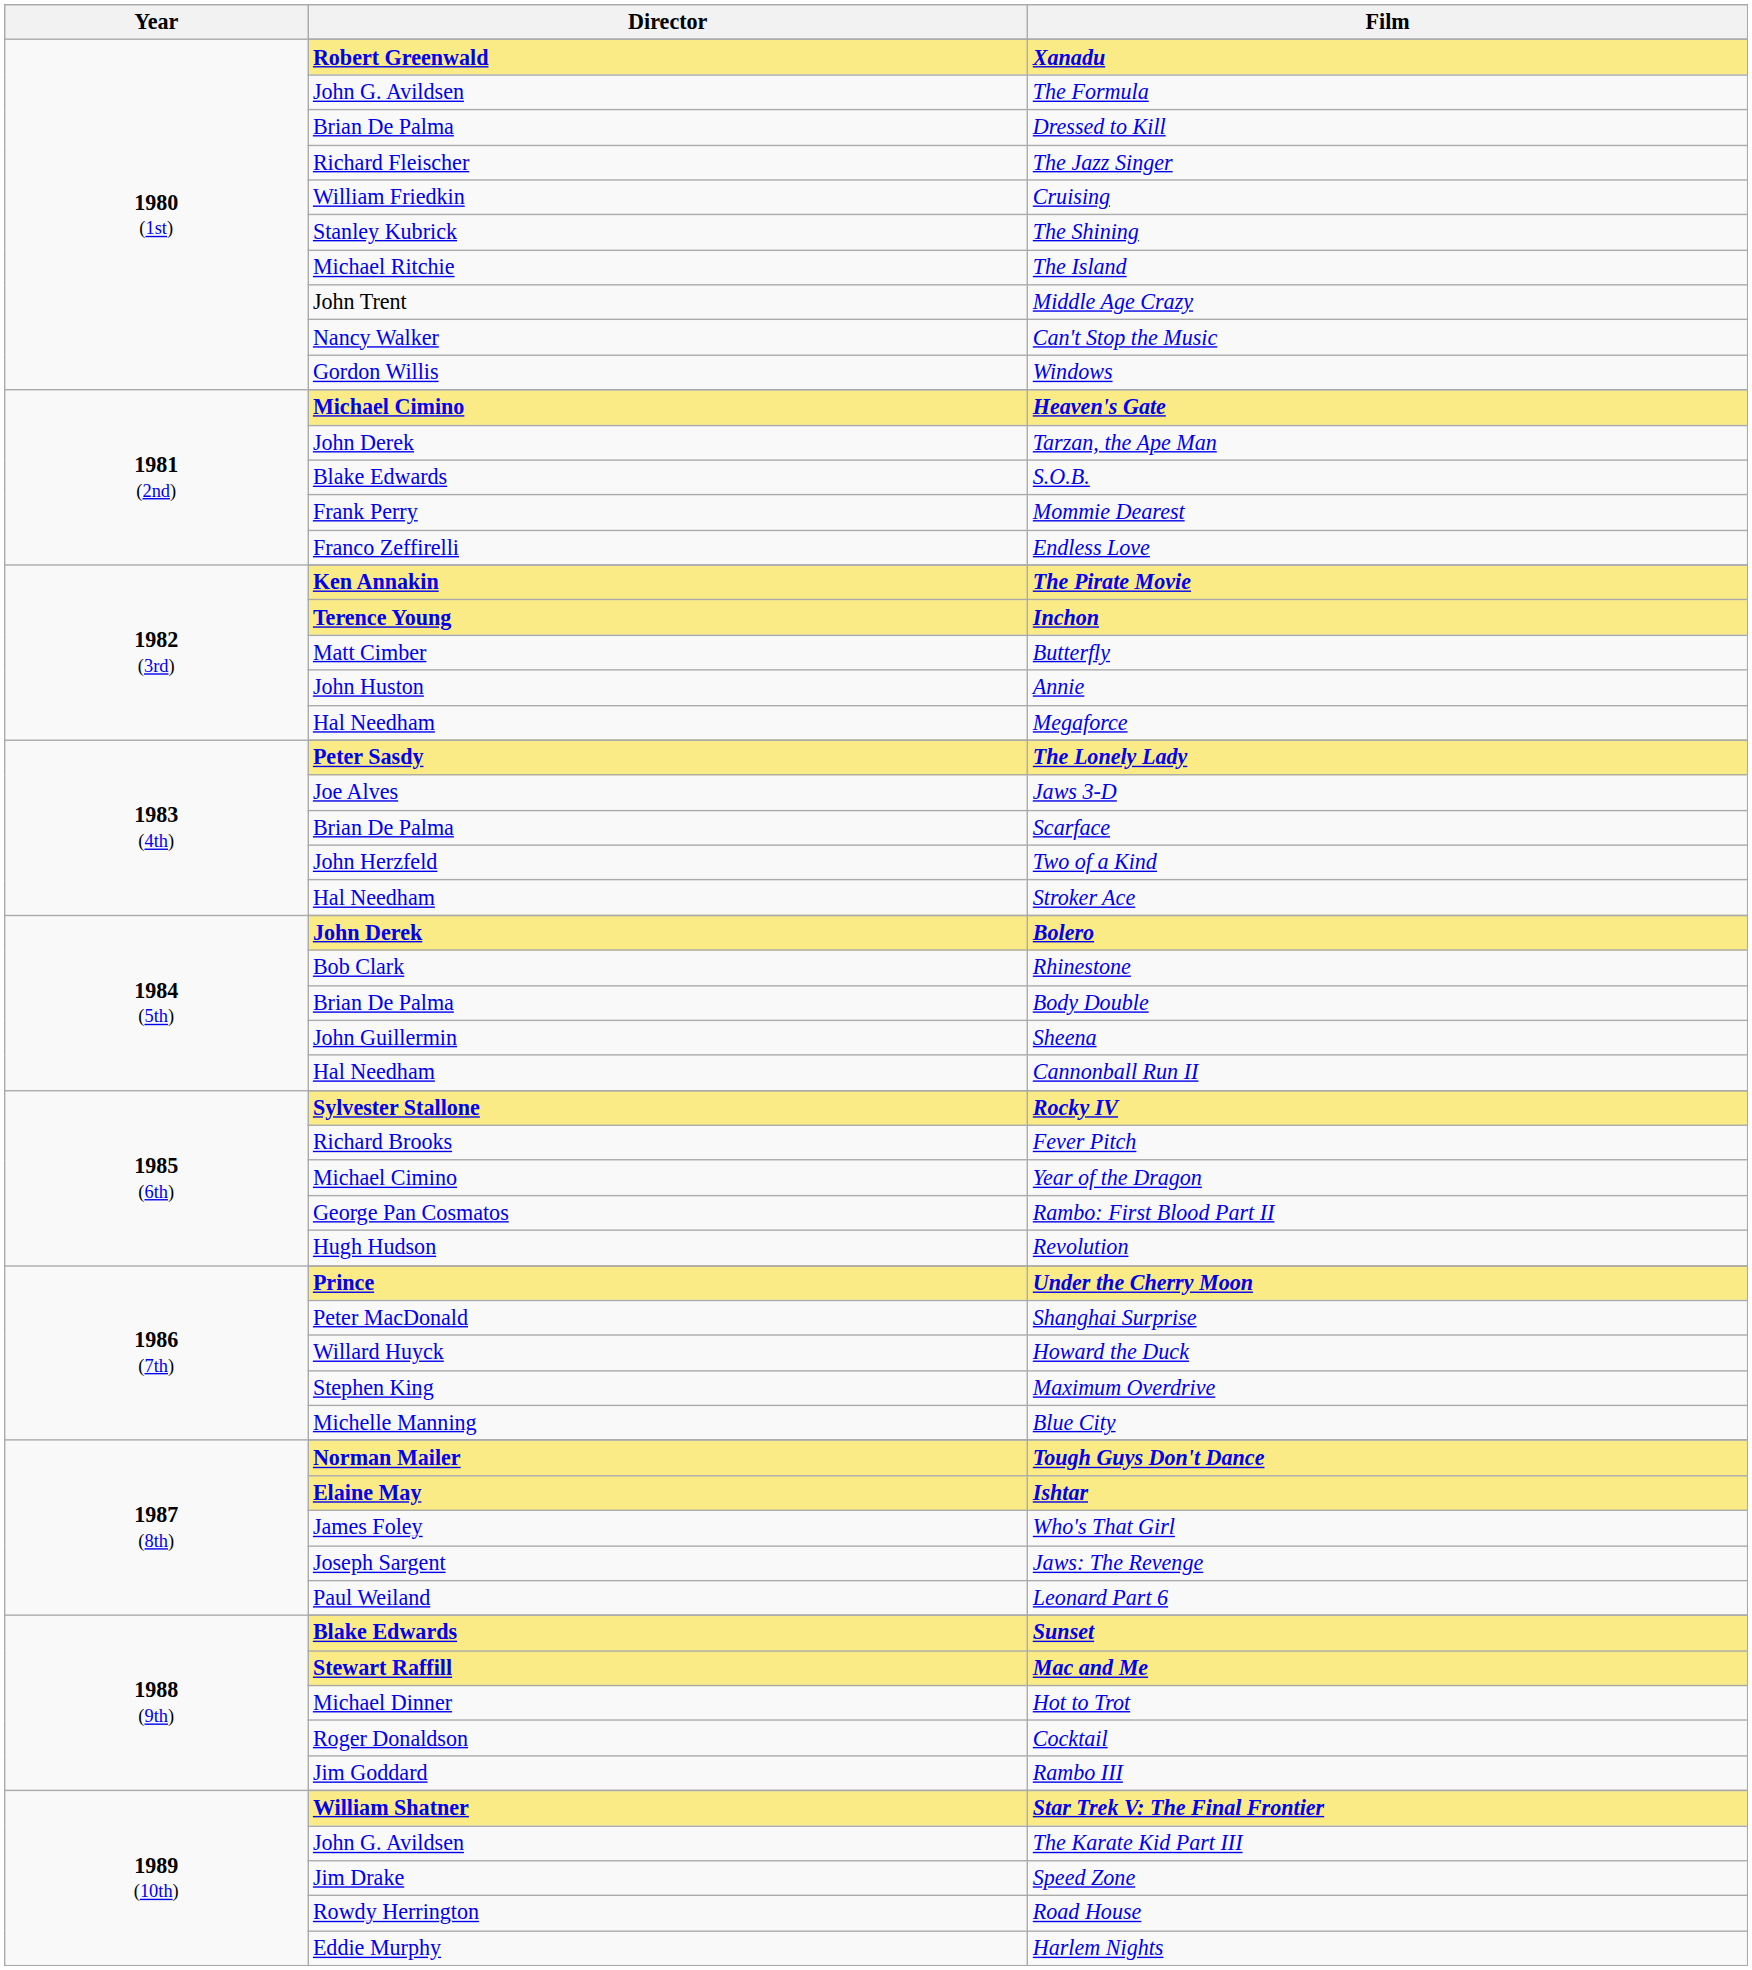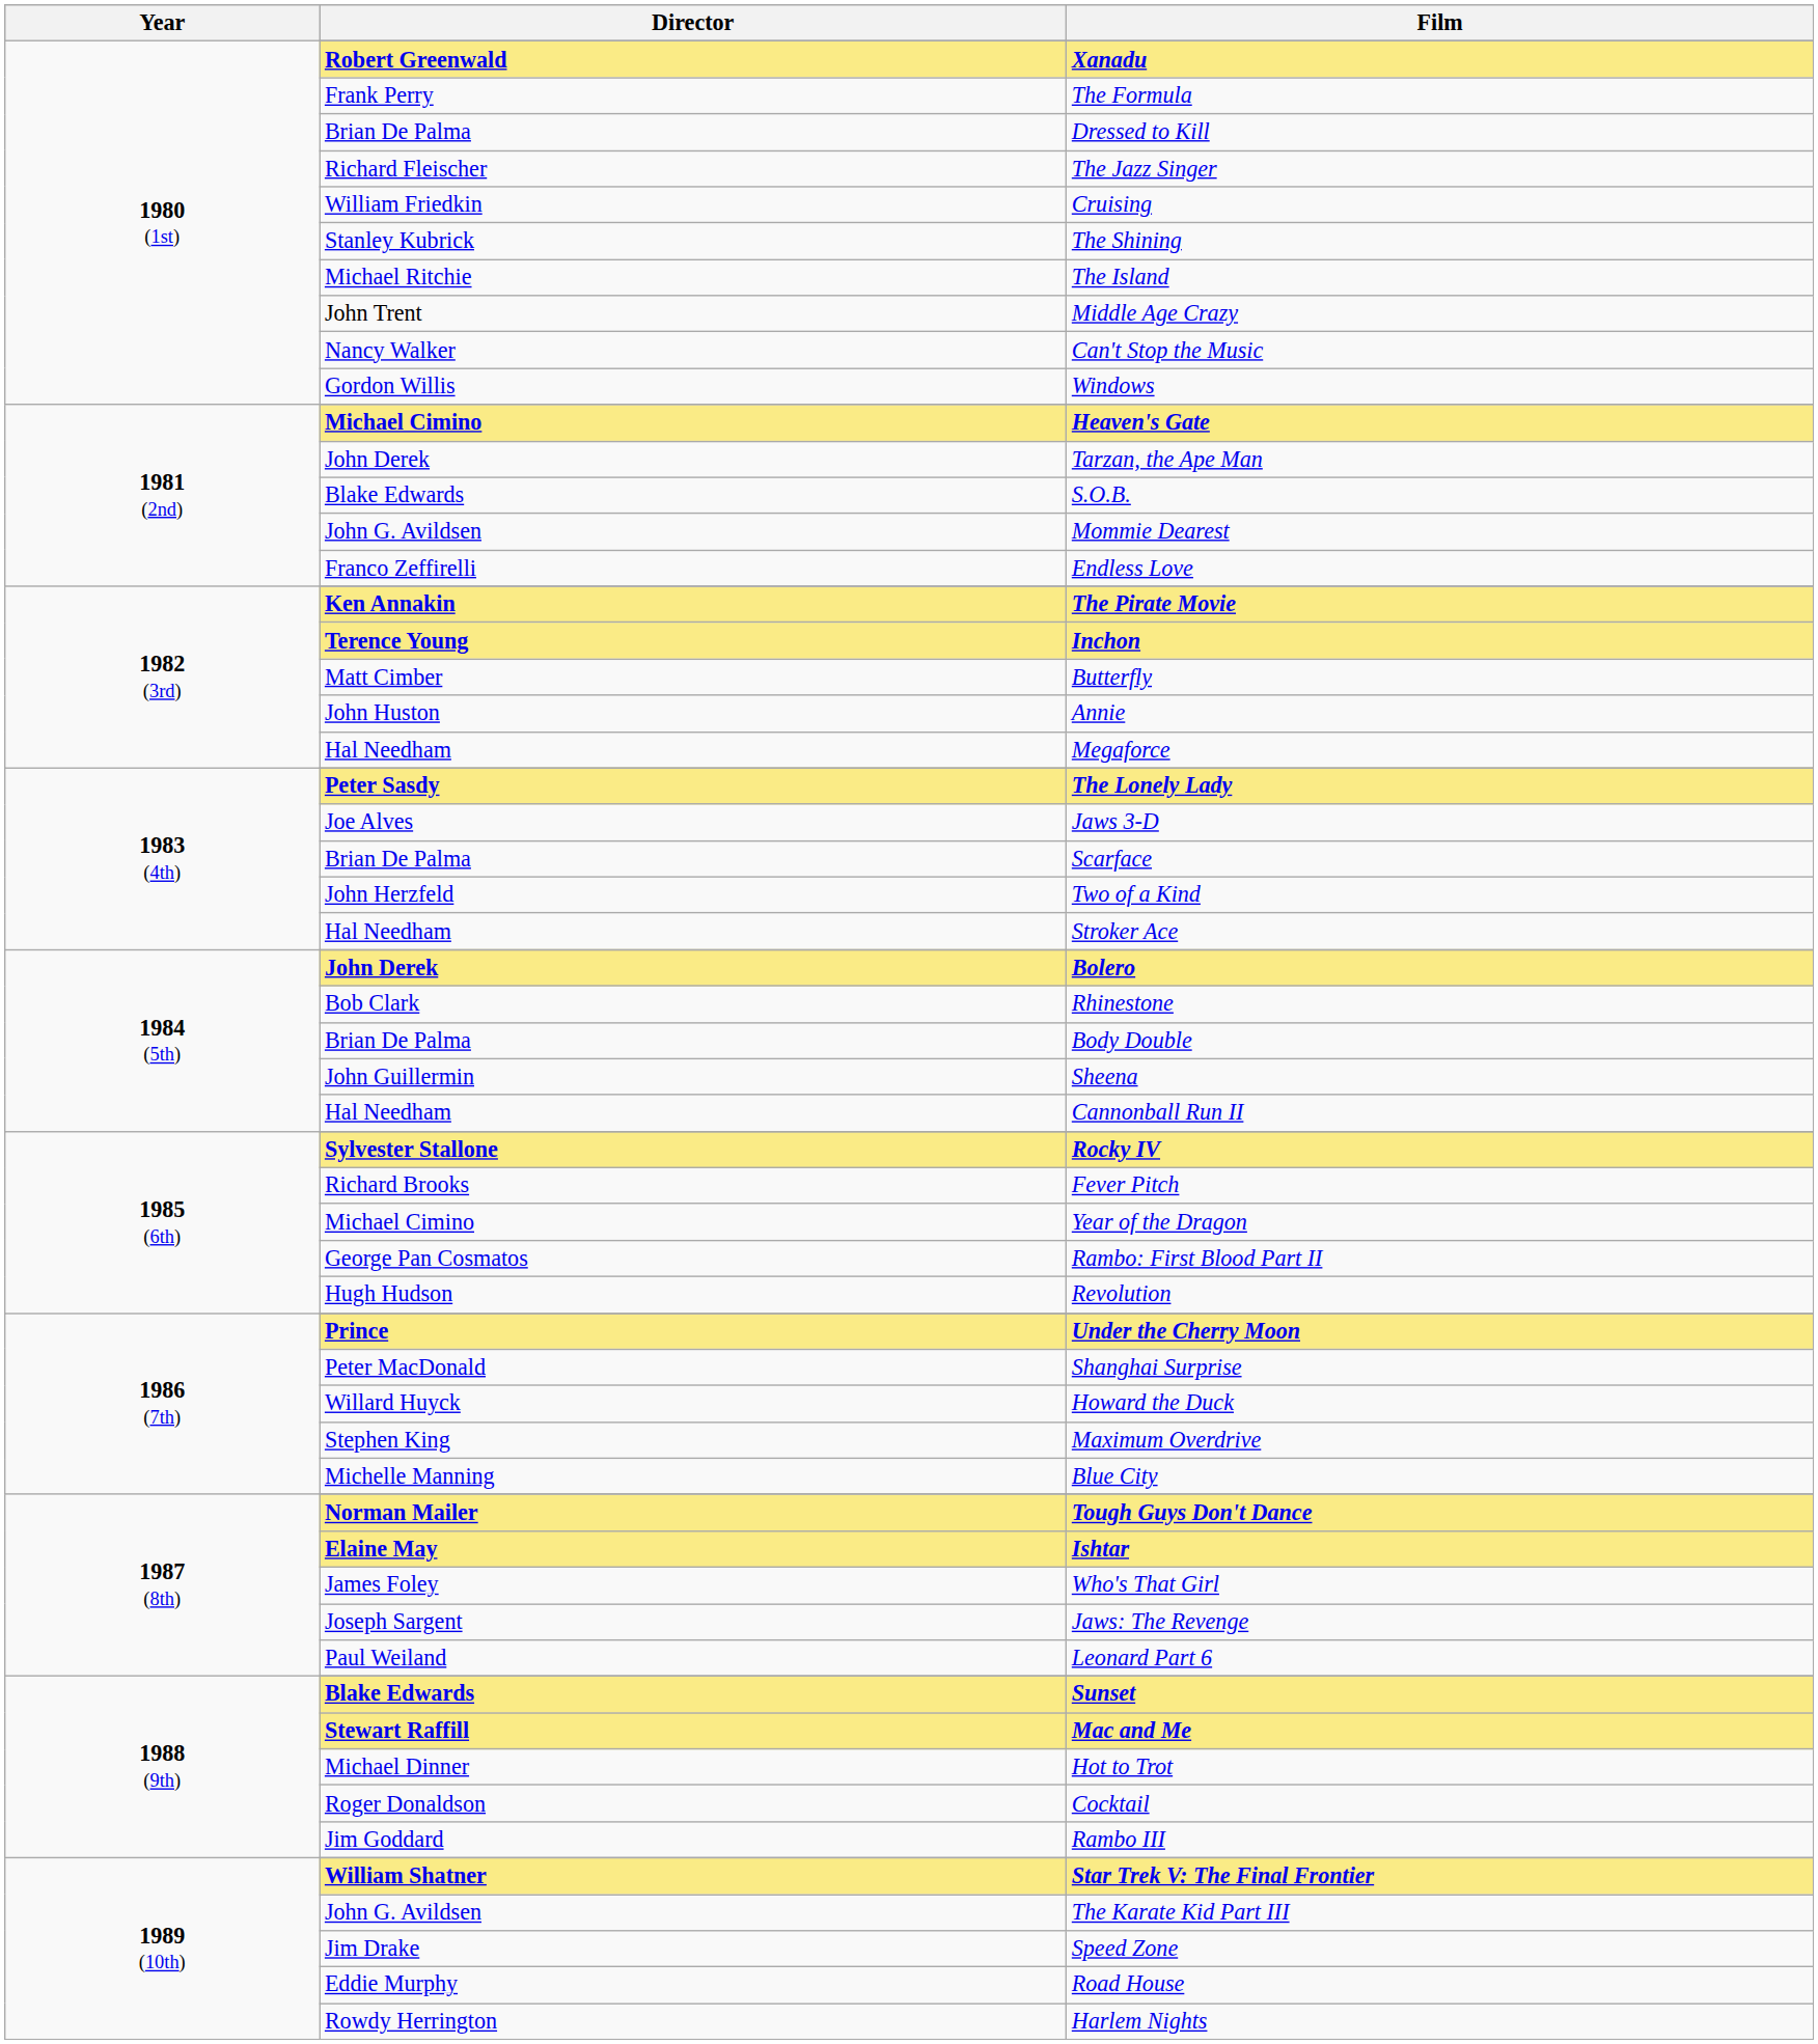 <table class="wikitable" style="width:100%">
 <tr bgcolor="#bebebe">
 <th width="8%">Year</th>
 <th width="19%">Director</th>
 <th width="19%">Film</th>
 </tr>
 <tr>
 <td rowspan="11" style="text-align:center"><strong>1980</strong><br><small>(<a href='#'>1st</a>)</small></td>
 </tr>
 <tr style="background:#FAEB86;">
 <td><strong><a href='#'>Robert Greenwald</a></strong></td>
 <td><strong><em><a href='#'>Xanadu</a></em></strong></td>
 </tr>
 <tr>
-<td><a href='#'>John G. Avildsen</a></td>
+<td><a href='#'>Frank Perry</a></td>
 <td><em><a href='#'>The Formula</a></em></td>
 </tr>
 <tr>
 <td><a href='#'>Brian De Palma</a></td>
 <td><em><a href='#'>Dressed to Kill</a></em></td>
 </tr>
 <tr>
 <td><a href='#'>Richard Fleischer</a></td>
 <td><em><a href='#'>The Jazz Singer</a></em></td>
 </tr>
 <tr>
 <td><a href='#'>William Friedkin</a></td>
 <td><em><a href='#'>Cruising</a></em></td>
 </tr>
 <tr>
 <td><a href='#'>Stanley Kubrick</a></td>
 <td><em><a href='#'>The Shining</a></em></td>
 </tr>
 <tr>
 <td><a href='#'>Michael Ritchie</a></td>
 <td><em><a href='#'>The Island</a></em></td>
 </tr>
 <tr>
 <td>John Trent</td>
 <td><em><a href='#'>Middle Age Crazy</a></em></td>
 </tr>
 <tr>
 <td><a href='#'>Nancy Walker</a></td>
 <td><em><a href='#'>Can't Stop the Music</a></em></td>
 </tr>
 <tr>
 <td><a href='#'>Gordon Willis</a></td>
 <td><em><a href='#'>Windows</a></em></td>
 </tr>
 <tr>
 <td rowspan="6" style="text-align:center"><strong>1981</strong><br><small>(<a href='#'>2nd</a>)</small></td>
 </tr>
 <tr style="background:#FAEB86;">
 <td><strong><a href='#'>Michael Cimino</a></strong></td>
 <td><strong><em><a href='#'>Heaven's Gate</a></em></strong></td>
 </tr>
 <tr>
 <td><a href='#'>John Derek</a></td>
 <td><em><a href='#'>Tarzan, the Ape Man</a></em></td>
 </tr>
 <tr>
 <td><a href='#'>Blake Edwards</a></td>
 <td><em><a href='#'>S.O.B.</a></em></td>
 </tr>
 <tr>
-<td><a href='#'>Frank Perry</a></td>
+<td><a href='#'>John G. Avildsen</a></td>
 <td><em><a href='#'>Mommie Dearest</a></em></td>
 </tr>
 <tr>
 <td><a href='#'>Franco Zeffirelli</a></td>
 <td><em><a href='#'>Endless Love</a></em></td>
 </tr>
 <tr>
 <td rowspan="6" style="text-align:center"><strong>1982</strong><br><small>(<a href='#'>3rd</a>)</small></td>
 </tr>
 <tr style="background:#FAEB86;">
 <td><strong><a href='#'>Ken Annakin</a></strong></td>
 <td><strong><em><a href='#'>The Pirate Movie</a></em></strong></td>
 </tr>
 <tr style="background:#FAEB86;">
 <td><strong><a href='#'>Terence Young</a></strong></td>
 <td><strong><em><a href='#'>Inchon</a></em></strong></td>
 </tr>
 <tr>
 <td><a href='#'>Matt Cimber</a></td>
 <td><em><a href='#'>Butterfly</a></em></td>
 </tr>
 <tr>
 <td><a href='#'>John Huston</a></td>
 <td><em><a href='#'>Annie</a></em></td>
 </tr>
 <tr>
 <td><a href='#'>Hal Needham</a></td>
 <td><em><a href='#'>Megaforce</a></em></td>
 </tr>
 <tr>
 <td rowspan="6" style="text-align:center"><strong>1983</strong><br><small>(<a href='#'>4th</a>)</small></td>
 </tr>
 <tr style="background:#FAEB86;">
 <td><strong><a href='#'>Peter Sasdy</a></strong></td>
 <td><strong><em><a href='#'>The Lonely Lady</a></em></strong></td>
 </tr>
 <tr>
 <td><a href='#'>Joe Alves</a></td>
 <td><em><a href='#'>Jaws 3-D</a></em></td>
 </tr>
 <tr>
 <td><a href='#'>Brian De Palma</a></td>
 <td><em><a href='#'>Scarface</a></em></td>
 </tr>
 <tr>
 <td><a href='#'>John Herzfeld</a></td>
 <td><em><a href='#'>Two of a Kind</a></em></td>
 </tr>
 <tr>
 <td><a href='#'>Hal Needham</a></td>
 <td><em><a href='#'>Stroker Ace</a></em></td>
 </tr>
 <tr>
 <td rowspan="6" style="text-align:center"><strong>1984</strong><br><small>(<a href='#'>5th</a>)</small></td>
 </tr>
 <tr style="background:#FAEB86;">
 <td><strong><a href='#'>John Derek</a></strong></td>
 <td><strong><em><a href='#'>Bolero</a></em></strong></td>
 </tr>
 <tr>
 <td><a href='#'>Bob Clark</a></td>
 <td><em><a href='#'>Rhinestone</a></em></td>
 </tr>
 <tr>
 <td><a href='#'>Brian De Palma</a></td>
 <td><em><a href='#'>Body Double</a></em></td>
 </tr>
 <tr>
 <td><a href='#'>John Guillermin</a></td>
 <td><em><a href='#'>Sheena</a></em></td>
 </tr>
 <tr>
 <td><a href='#'>Hal Needham</a></td>
 <td><em><a href='#'>Cannonball Run II</a></em></td>
 </tr>
 <tr>
 <td rowspan="6" style="text-align:center"><strong>1985</strong><br><small>(<a href='#'>6th</a>)</small></td>
 </tr>
 <tr style="background:#FAEB86;">
 <td><strong><a href='#'>Sylvester Stallone</a></strong></td>
 <td><strong><em><a href='#'>Rocky IV</a></em></strong></td>
 </tr>
 <tr>
 <td><a href='#'>Richard Brooks</a></td>
 <td><em><a href='#'>Fever Pitch</a></em></td>
 </tr>
 <tr>
 <td><a href='#'>Michael Cimino</a></td>
 <td><em><a href='#'>Year of the Dragon</a></em></td>
 </tr>
 <tr>
 <td><a href='#'>George Pan Cosmatos</a></td>
 <td><em><a href='#'>Rambo: First Blood Part II</a></em></td>
 </tr>
 <tr>
 <td><a href='#'>Hugh Hudson</a></td>
 <td><em><a href='#'>Revolution</a></em></td>
 </tr>
 <tr>
 <td rowspan="6" style="text-align:center"><strong>1986</strong><br><small>(<a href='#'>7th</a>)</small></td>
 </tr>
 <tr style="background:#FAEB86;">
 <td><strong><a href='#'>Prince</a></strong></td>
 <td><strong><em><a href='#'>Under the Cherry Moon</a></em></strong></td>
 </tr>
 <tr>
 <td><a href='#'>Peter MacDonald</a></td>
 <td><em><a href='#'>Shanghai Surprise</a></em></td>
 </tr>
 <tr>
 <td><a href='#'>Willard Huyck</a></td>
 <td><em><a href='#'>Howard the Duck</a></em></td>
 </tr>
 <tr>
 <td><a href='#'>Stephen King</a></td>
 <td><em><a href='#'>Maximum Overdrive</a></em></td>
 </tr>
 <tr>
 <td><a href='#'>Michelle Manning</a></td>
 <td><em><a href='#'>Blue City</a></em></td>
 </tr>
 <tr>
 <td rowspan="6" style="text-align:center"><strong>1987</strong><br><small>(<a href='#'>8th</a>)</small></td>
 </tr>
 <tr style="background:#FAEB86;">
 <td><strong><a href='#'>Norman Mailer</a></strong></td>
 <td><strong><em><a href='#'>Tough Guys Don't Dance</a></em></strong></td>
 </tr>
 <tr style="background:#FAEB86;">
 <td><strong><a href='#'>Elaine May</a></strong></td>
 <td><strong><em><a href='#'>Ishtar</a></em></strong></td>
 </tr>
 <tr>
 <td><a href='#'>James Foley</a></td>
 <td><em><a href='#'>Who's That Girl</a></em></td>
 </tr>
 <tr>
 <td><a href='#'>Joseph Sargent</a></td>
 <td><em><a href='#'>Jaws: The Revenge</a></em></td>
 </tr>
 <tr>
 <td><a href='#'>Paul Weiland</a></td>
 <td><em><a href='#'>Leonard Part 6</a></em></td>
 </tr>
 <tr>
 <td rowspan="6" style="text-align:center"><strong>1988</strong><br><small>(<a href='#'>9th</a>)</small></td>
 </tr>
 <tr style="background:#FAEB86;">
 <td><strong><a href='#'>Blake Edwards</a></strong></td>
 <td><strong><em><a href='#'>Sunset</a></em></strong></td>
 </tr>
 <tr style="background:#FAEB86;">
 <td><strong><a href='#'>Stewart Raffill</a></strong></td>
 <td><strong><em><a href='#'>Mac and Me</a></em></strong></td>
 </tr>
 <tr>
 <td><a href='#'>Michael Dinner</a></td>
 <td><em><a href='#'>Hot to Trot</a></em></td>
 </tr>
 <tr>
 <td><a href='#'>Roger Donaldson</a></td>
 <td><em><a href='#'>Cocktail</a></em></td>
 </tr>
 <tr>
 <td><a href='#'>Jim Goddard</a></td>
 <td><em><a href='#'>Rambo III</a></em></td>
 </tr>
 <tr>
 <td rowspan="6" style="text-align:center"><strong>1989</strong><br><small>(<a href='#'>10th</a>)</small></td>
 </tr>
 <tr style="background:#FAEB86;">
 <td><strong><a href='#'>William Shatner</a></strong></td>
 <td><strong><em><a href='#'>Star Trek V: The Final Frontier</a></em></strong></td>
 </tr>
 <tr>
 <td><a href='#'>John G. Avildsen</a></td>
 <td><em><a href='#'>The Karate Kid Part III</a></em></td>
 </tr>
 <tr>
 <td><a href='#'>Jim Drake</a></td>
 <td><em><a href='#'>Speed Zone</a></em></td>
 </tr>
 <tr>
-<td><a href='#'>Rowdy Herrington</a></td>
+<td><a href='#'>Eddie Murphy</a></td>
 <td><em><a href='#'>Road House</a></em></td>
 </tr>
 <tr>
-<td><a href='#'>Eddie Murphy</a></td>
+<td><a href='#'>Rowdy Herrington</a></td>
 <td><em><a href='#'>Harlem Nights</a></em></td>
 </tr>
 <tr>
 </tr>
 </table>
